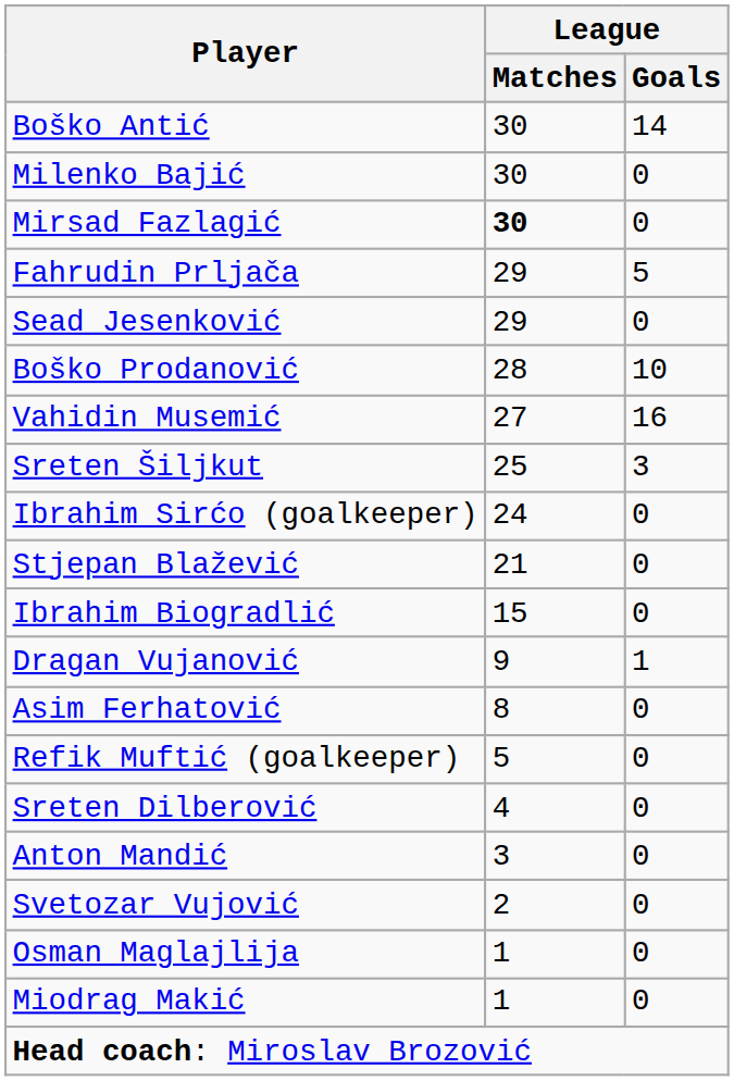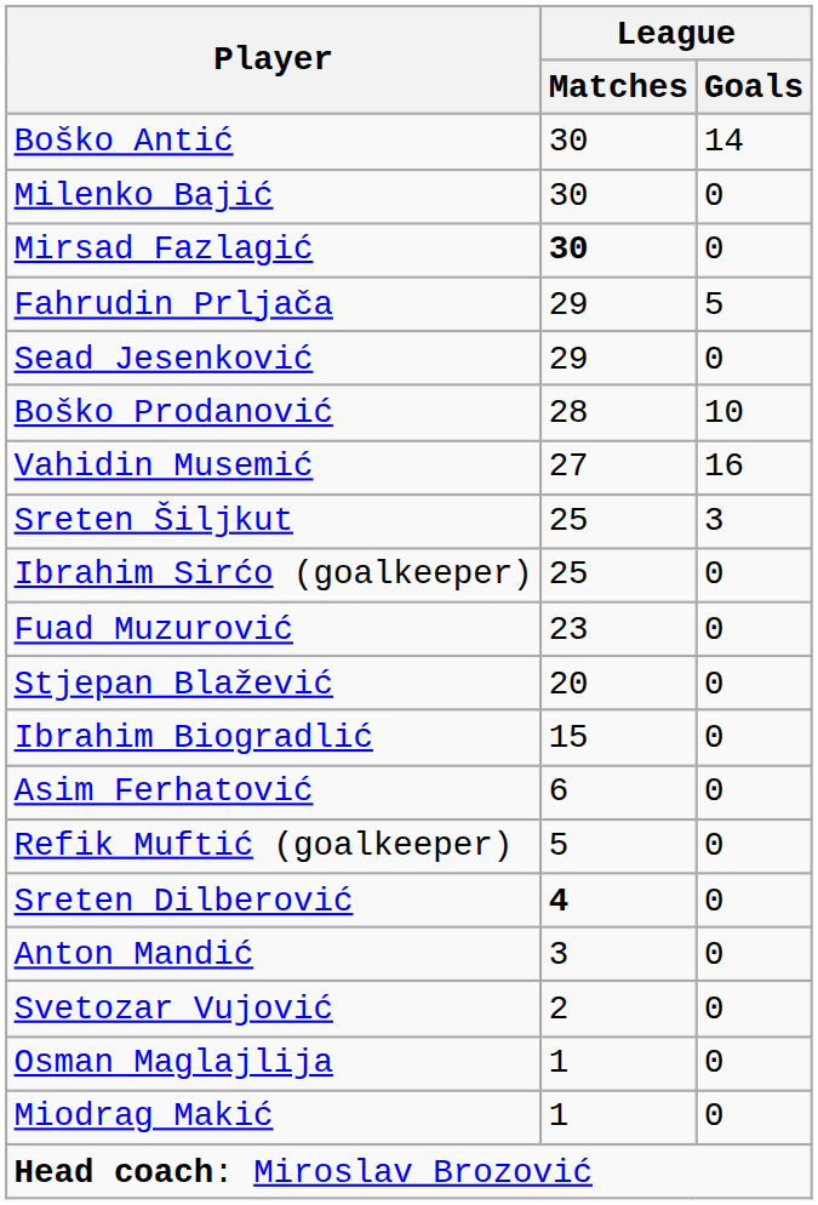 <table class="wikitable sortable">
 <tr>
 <th rowspan=2>Player</th>
 <th colspan=2>League</th>
 </tr>
 <tr>
 <th>Matches</th>
 <th>Goals</th>
 </tr>
 <tr>
 <td><a href='#'>Boško Antić</a></td>
 <td>30</td>
 <td>14</td>
 </tr>
 <tr>
 <td><a href='#'>Milenko Bajić</a></td>
 <td>30</td>
 <td>0</td>
 </tr>
 <tr>
 <td><a href='#'>Mirsad Fazlagić</a></td>
 <td><strong>30</strong></td>
 <td>0</td>
 </tr>
 <tr>
 <td><a href='#'>Fahrudin Prljača</a></td>
 <td>29</td>
 <td>5</td>
 </tr>
 <tr>
 <td><a href='#'>Sead Jesenković</a></td>
 <td>29</td>
 <td>0</td>
 </tr>
 <tr>
 <td><a href='#'>Boško Prodanović</a></td>
 <td>28</td>
 <td>10</td>
 </tr>
 <tr>
 <td><a href='#'>Vahidin Musemić</a></td>
 <td>27</td>
 <td>16</td>
 </tr>
 <tr>
 <td><a href='#'>Sreten Šiljkut</a></td>
 <td>25</td>
 <td>3</td>
 </tr>
 <tr>
 <td><a href='#'>Ibrahim Sirćo</a> (goalkeeper)</td>
-<td>24</td>
+<td>25</td>
+<td>0</td>
+</tr>
+<tr>
+<td><a href='#'>Fuad Muzurović</a></td>
+<td>23</td>
 <td>0</td>
 </tr>
 <tr>
 <td><a href='#'>Stjepan Blažević</a></td>
-<td>21</td>
+<td>20</td>
 <td>0</td>
 </tr>
 <tr>
 <td><a href='#'>Ibrahim Biogradlić</a> </td>
 <td>15</td>
 <td>0</td>
 </tr>
 <tr>
-<td><a href='#'>Dragan Vujanović</a></td>
-<td>9</td>
-<td>1</td>
-</tr>
-<tr>
 <td><a href='#'>Asim Ferhatović</a> </td>
-<td>8</td>
+<td>6</td>
 <td>0</td>
 </tr>
 <tr>
 <td><a href='#'>Refik Muftić</a> (goalkeeper) </td>
 <td>5</td>
 <td>0</td>
 </tr>
 <tr>
 <td><a href='#'>Sreten Dilberović</a></td>
-<td>4</td>
+<td><strong>4</strong></td>
 <td>0</td>
 </tr>
 <tr>
 <td><a href='#'>Anton Mandić</a></td>
 <td>3</td>
 <td>0</td>
 </tr>
 <tr>
 <td><a href='#'>Svetozar Vujović</a> </td>
 <td>2</td>
 <td>0</td>
 </tr>
 <tr>
 <td><a href='#'>Osman Maglajlija</a></td>
 <td>1</td>
 <td>0</td>
 </tr>
 <tr>
 <td><a href='#'>Miodrag Makić</a></td>
 <td>1</td>
 <td>0</td>
 </tr>
 <tr class="sortbottom">
 <td colspan=3><strong>Head coach</strong>: <a href='#'>Miroslav Brozović</a></td>
 </tr>
 </table>
